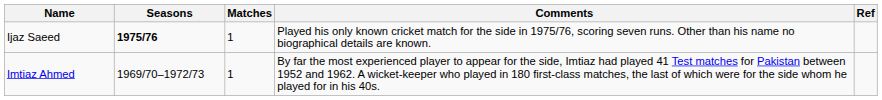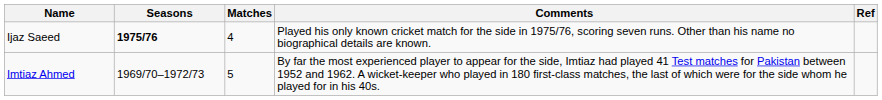 <table class="wikitable">
 <tr>
 <th style="width:150px">Name</th>
 <th style="width:150px">Seasons</th>
 <th>Matches</th>
 <th>Comments</th>
 <th>Ref</th>
 </tr>
 <tr>
 <td>Ijaz Saeed</td>
 <td><strong>1975/76</strong></td>
-<td>1</td>
+<td>4</td>
 <td>Played his only known cricket match for the side in 1975/76, scoring seven runs. Other than his name no biographical details are known.</td>
 <td></td>
 </tr>
 <tr>
 <td><a href='#'>Imtiaz Ahmed</a></td>
 <td>1969/70–1972/73</td>
-<td>1</td>
+<td>5</td>
 <td>By far the most experienced player to appear for the side, Imtiaz had played 41 <a href='#'>Test matches</a> for <a href='#'>Pakistan</a> between 1952 and 1962. A wicket-keeper who played in 180 first-class matches, the last of which were for the side whom he played for in his 40s.</td>
 <td></td>
 </tr>
 </table>
